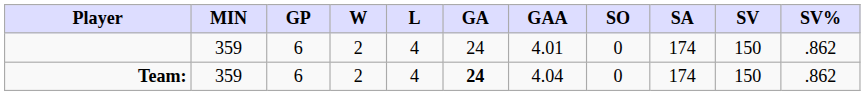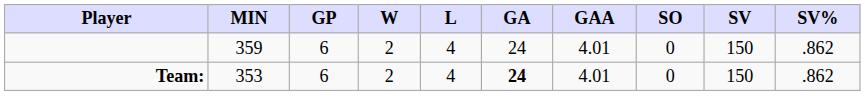 <table style="width:60%;" class="wikitable sortable">
 <tr>
 <th style="background:#ddf; width:10%;">Player</th>
 <th style="width:3%; background:#ddf;" title="Minutes played">MIN</th>
 <th style="width:3%; background:#ddf;" title="Games played in">GP</th>
 <th style="width:3%; background:#ddf;" title="Wins">W</th>
 <th style="width:3%; background:#ddf;" title="Losses">L</th>
 <th style="width:3%; background:#ddf;" title="Goals against">GA</th>
 <th style="width:3%; background:#ddf;" title="Goals against average">GAA</th>
 <th style="width:3%; background:#ddf;" title="Shut-outs">SO</th>
-<th style="width:3%; background:#ddf;" title="Shots against">SA</th>
 <th style="width:3%; background:#ddf;" title="Shots saved">SV</th>
 <th style="width:3%; background:#ddf;" title="Save percentage">SV%</th>
 </tr>
 <tr style="text-align:center;">
 <td style="text-align:right;"></td>
 <td>359</td>
 <td>6</td>
 <td>2</td>
 <td>4</td>
 <td>24</td>
 <td>4.01</td>
 <td>0</td>
-<td>174</td>
 <td>150</td>
 <td>.862</td>
 </tr>
 <tr style="text-align:center;">
 <td style="text-align:right;"><strong>Team:</strong></td>
-<td>359</td>
+<td>353</td>
 <td>6</td>
 <td>2</td>
 <td>4</td>
 <td><strong>24</strong></td>
-<td>4.04</td>
+<td>4.01</td>
 <td>0</td>
-<td>174</td>
 <td>150</td>
 <td>.862</td>
 </tr>
 </table>
